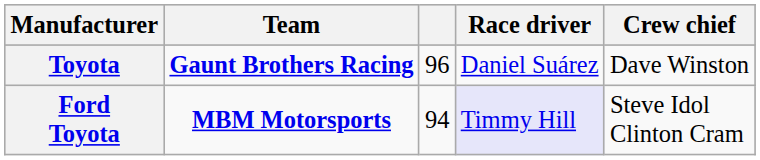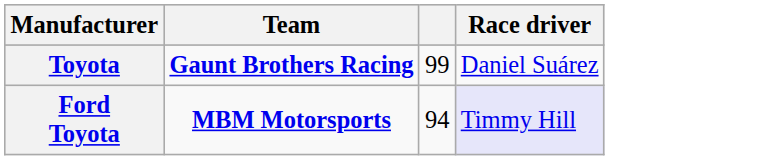 <table class="wikitable" style="font-size: 95%;">
 <tr>
 <th>Manufacturer</th>
 <th>Team</th>
 <th></th>
 <th>Race driver</th>
-<th>Crew chief</th>
 </tr>
 <tr>
 <th><a href='#'>Toyota</a></th>
 <td style="text-align:center;"><strong><a href='#'>Gaunt Brothers Racing</a></strong></td>
-<td>96</td>
+<td>99</td>
 <td><a href='#'>Daniel Suárez</a></td>
-<td>Dave Winston</td>
 </tr>
 <tr>
 <th><a href='#'>Ford</a> <small></small> <br> <a href='#'>Toyota</a> <small></small></th>
 <td style="text-align:center;"><strong><a href='#'>MBM Motorsports</a></strong></td>
 <td>94</td>
 <td style="background: lavender;"><a href='#'>Timmy Hill</a></td>
-<td>Steve Idol <small></small> <br> Clinton Cram <small></small></td>
 </tr>
 </table>
